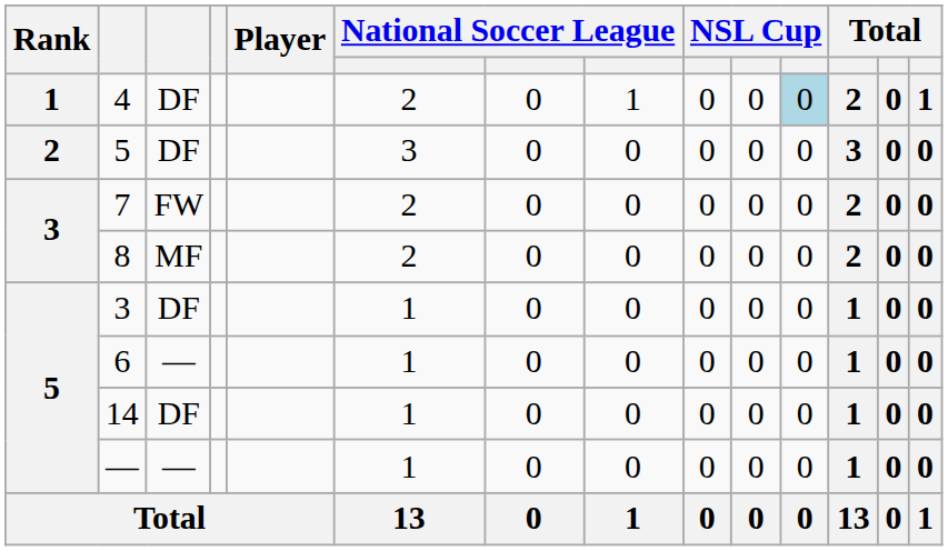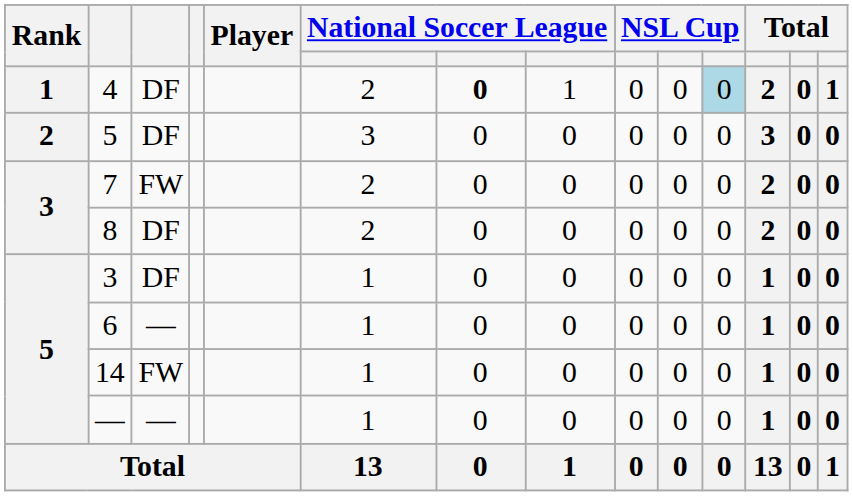 <table class="wikitable sortable" style="text-align:center">
 <tr>
 <th rowspan="2">Rank</th>
 <th rowspan="2"></th>
 <th rowspan="2"></th>
 <th rowspan="2"></th>
 <th rowspan="2">Player</th>
 <th colspan="3"><a href='#'>National Soccer League</a></th>
 <th colspan="3"><a href='#'>NSL Cup</a></th>
 <th colspan="3">Total</th>
 </tr>
 <tr>
 <th></th>
 <th></th>
 <th></th>
 <th></th>
 <th></th>
 <th></th>
 <th></th>
 <th></th>
 <th></th>
 </tr>
 <tr>
 <th>1</th>
 <td>4</td>
 <td>DF</td>
 <td></td>
 <td align="left"><br></td>
 <td>2</td>
-<td>0</td>
+<td><strong>0</strong></td>
 <td>1<br></td>
 <td>0</td>
 <td>0</td>
 <td style="background: lightblue;">0<br></td>
 <th>2</th>
 <th>0</th>
 <th>1</th>
 </tr>
 <tr>
 <th>2</th>
 <td>5</td>
 <td>DF</td>
 <td></td>
 <td align="left"><br></td>
 <td>3</td>
 <td>0</td>
 <td>0<br></td>
 <td>0</td>
 <td>0</td>
 <td>0<br></td>
 <th>3</th>
 <th>0</th>
 <th>0</th>
 </tr>
 <tr>
 <th rowspan="2">3</th>
 <td>7</td>
 <td>FW</td>
 <td></td>
 <td align="left"><br></td>
 <td>2</td>
 <td>0</td>
 <td>0<br></td>
 <td>0</td>
 <td>0</td>
 <td>0<br></td>
 <th>2</th>
 <th>0</th>
 <th>0</th>
 </tr>
 <tr>
 <td>8</td>
-<td>MF</td>
+<td>DF</td>
 <td></td>
 <td align="left"><br></td>
 <td>2</td>
 <td>0</td>
 <td>0<br></td>
 <td>0</td>
 <td>0</td>
 <td>0<br></td>
 <th>2</th>
 <th>0</th>
 <th>0</th>
 </tr>
 <tr>
 <th rowspan="4">5</th>
 <td>3</td>
 <td>DF</td>
 <td></td>
 <td align="left"><br></td>
 <td>1</td>
 <td>0</td>
 <td>0<br></td>
 <td>0</td>
 <td>0</td>
 <td>0<br></td>
 <th>1</th>
 <th>0</th>
 <th>0</th>
 </tr>
 <tr>
 <td>6</td>
 <td>—</td>
 <td></td>
 <td align="left"><br></td>
 <td>1</td>
 <td>0</td>
 <td>0<br></td>
 <td>0</td>
 <td>0</td>
 <td>0<br></td>
 <th>1</th>
 <th>0</th>
 <th>0</th>
 </tr>
 <tr>
 <td>14</td>
-<td>DF</td>
+<td>FW</td>
 <td></td>
 <td align="left"><br></td>
 <td>1</td>
 <td>0</td>
 <td>0<br></td>
 <td>0</td>
 <td>0</td>
 <td>0<br></td>
 <th>1</th>
 <th>0</th>
 <th>0</th>
 </tr>
 <tr>
 <td>—</td>
 <td>—</td>
 <td></td>
 <td align="left"><br></td>
 <td>1</td>
 <td>0</td>
 <td>0<br></td>
 <td>0</td>
 <td>0</td>
 <td>0<br></td>
 <th>1</th>
 <th>0</th>
 <th>0</th>
 </tr>
 <tr>
 <th colspan="5">Total<br></th>
 <th>13</th>
 <th>0</th>
 <th>1<br></th>
 <th>0</th>
 <th>0</th>
 <th>0<br></th>
 <th>13</th>
 <th>0</th>
 <th>1</th>
 </tr>
 </table>
